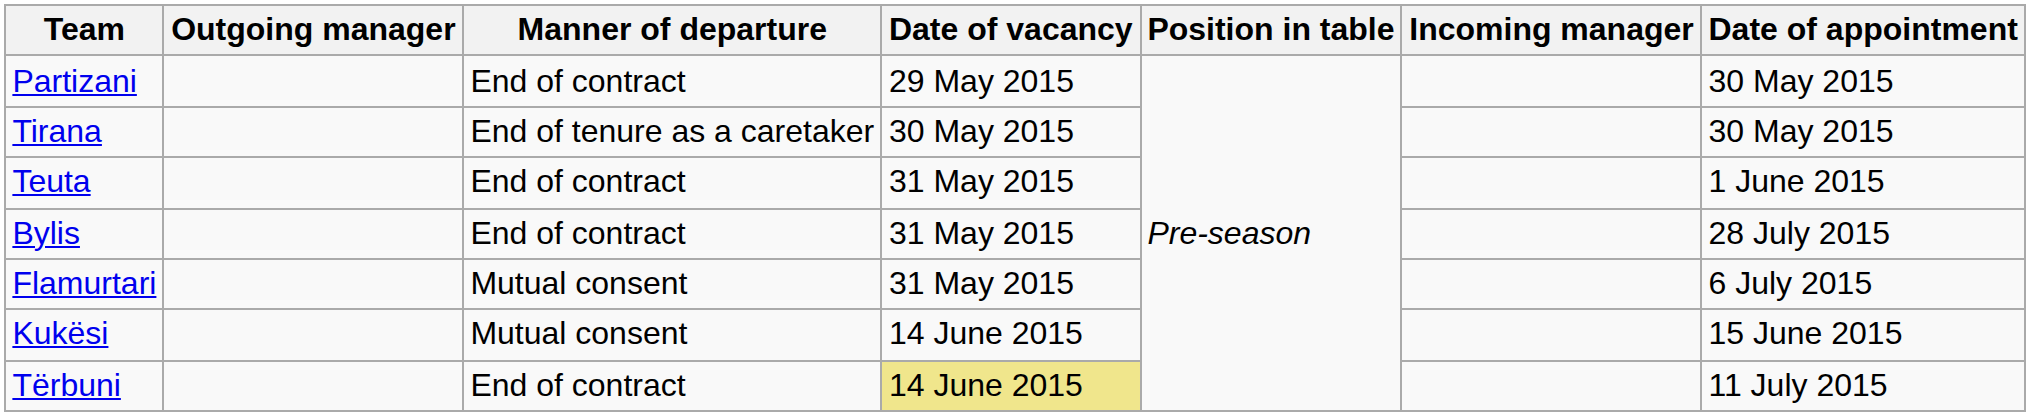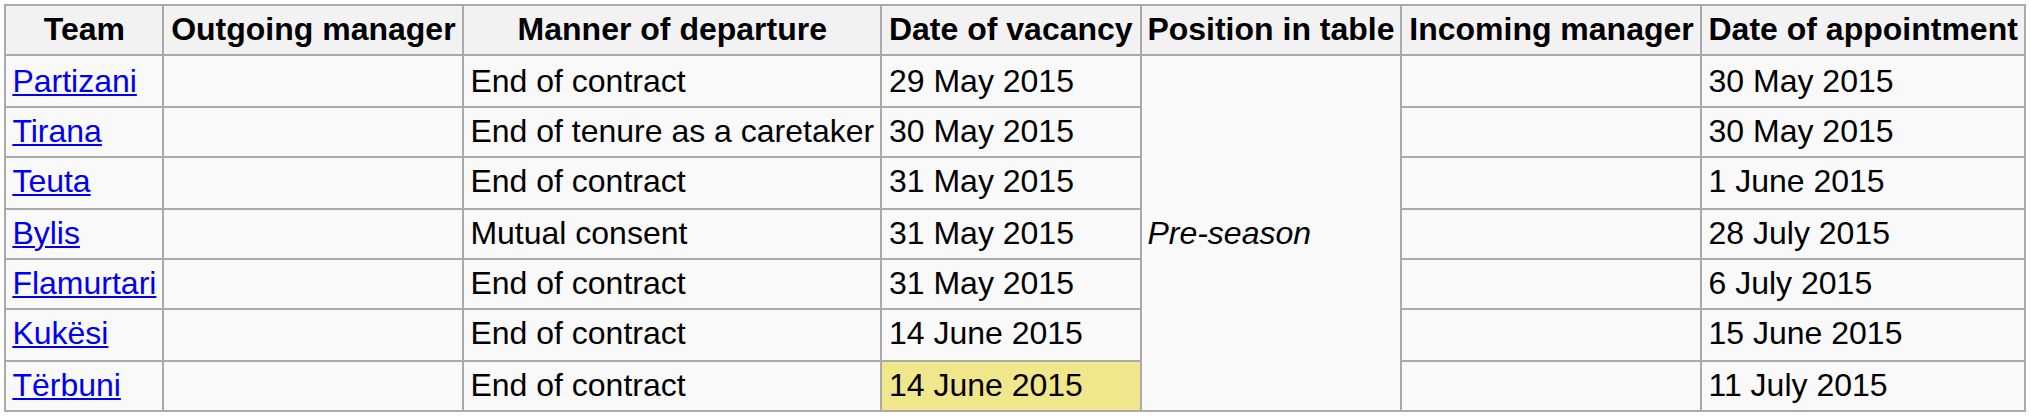 <table class="wikitable sortable">
 <tr>
 <th>Team</th>
 <th>Outgoing manager</th>
 <th>Manner of departure</th>
 <th>Date of vacancy</th>
 <th>Position in table</th>
 <th>Incoming manager</th>
 <th>Date of appointment</th>
 </tr>
 <tr>
 <td><a href='#'>Partizani</a></td>
 <td> </td>
 <td>End of contract</td>
 <td>29 May 2015</td>
 <td rowspan=7><em>Pre-season</em></td>
 <td> </td>
 <td>30 May 2015</td>
 </tr>
 <tr>
 <td><a href='#'>Tirana</a></td>
 <td> </td>
 <td>End of tenure as a caretaker</td>
 <td>30 May 2015</td>
 <td> </td>
 <td>30 May 2015</td>
 </tr>
 <tr>
 <td><a href='#'>Teuta</a></td>
 <td> </td>
 <td>End of contract</td>
 <td>31 May 2015</td>
 <td> </td>
 <td>1 June 2015</td>
 </tr>
 <tr>
 <td><a href='#'>Bylis</a></td>
 <td> </td>
-<td>End of contract</td>
+<td>Mutual consent</td>
 <td>31 May 2015</td>
 <td> </td>
 <td>28 July 2015</td>
 </tr>
 <tr>
 <td><a href='#'>Flamurtari</a></td>
 <td> </td>
-<td>Mutual consent</td>
+<td>End of contract</td>
 <td>31 May 2015</td>
 <td> </td>
 <td>6 July 2015</td>
 </tr>
 <tr>
 <td><a href='#'>Kukësi</a></td>
 <td> </td>
-<td>Mutual consent</td>
+<td>End of contract</td>
 <td>14 June 2015</td>
 <td> </td>
 <td>15 June 2015</td>
 </tr>
 <tr>
 <td><a href='#'>Tërbuni</a></td>
 <td> </td>
 <td>End of contract</td>
 <td style="background: khaki;">14 June 2015</td>
 <td> </td>
 <td>11 July 2015</td>
 </tr>
 </table>
